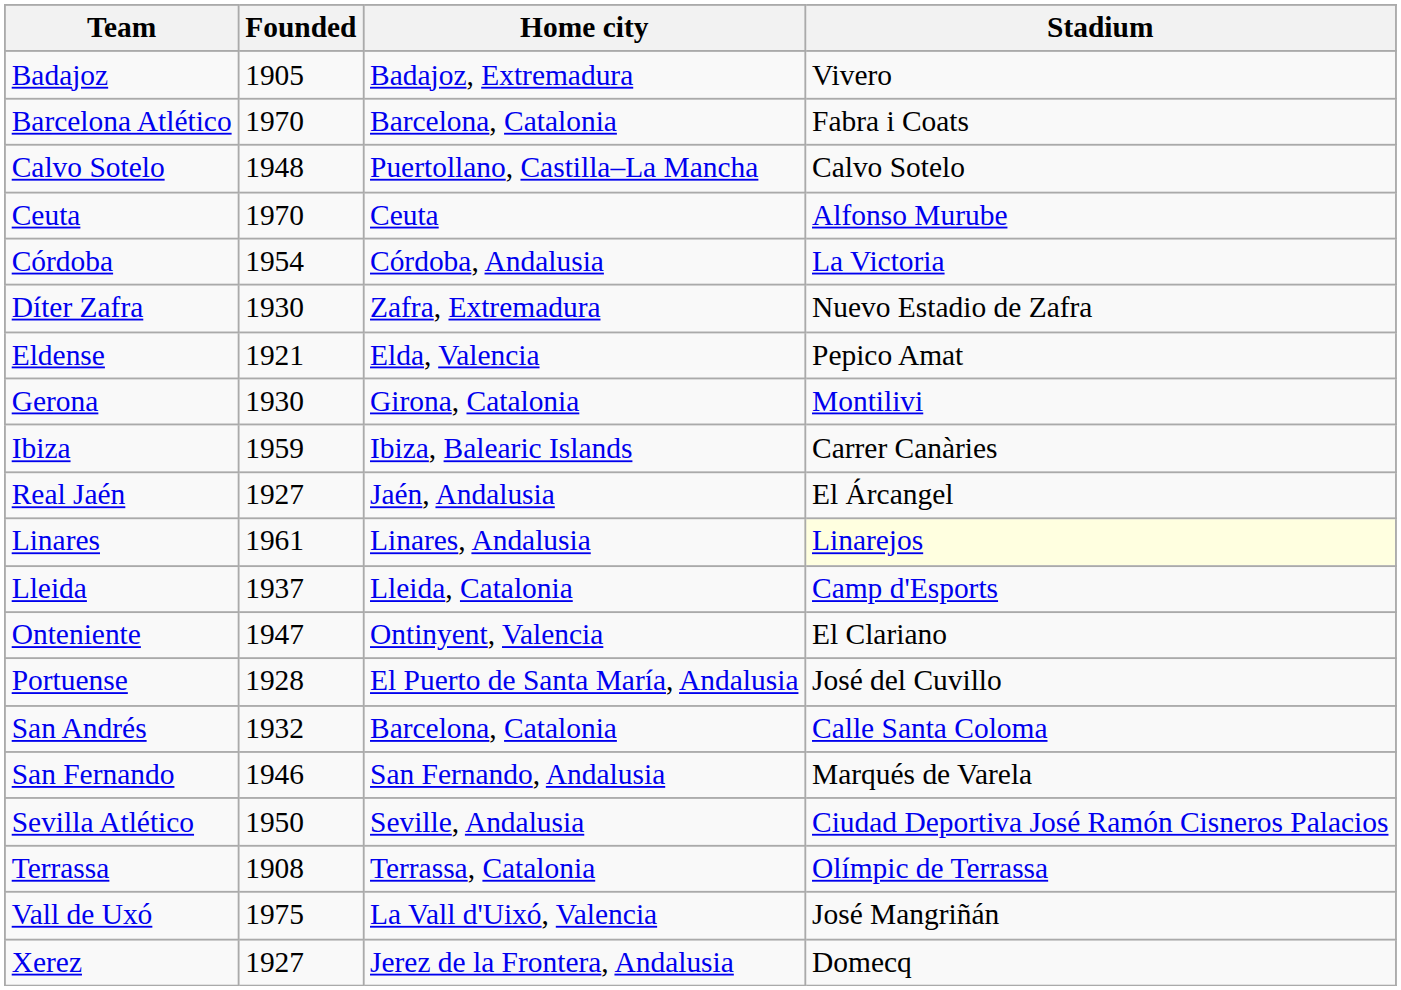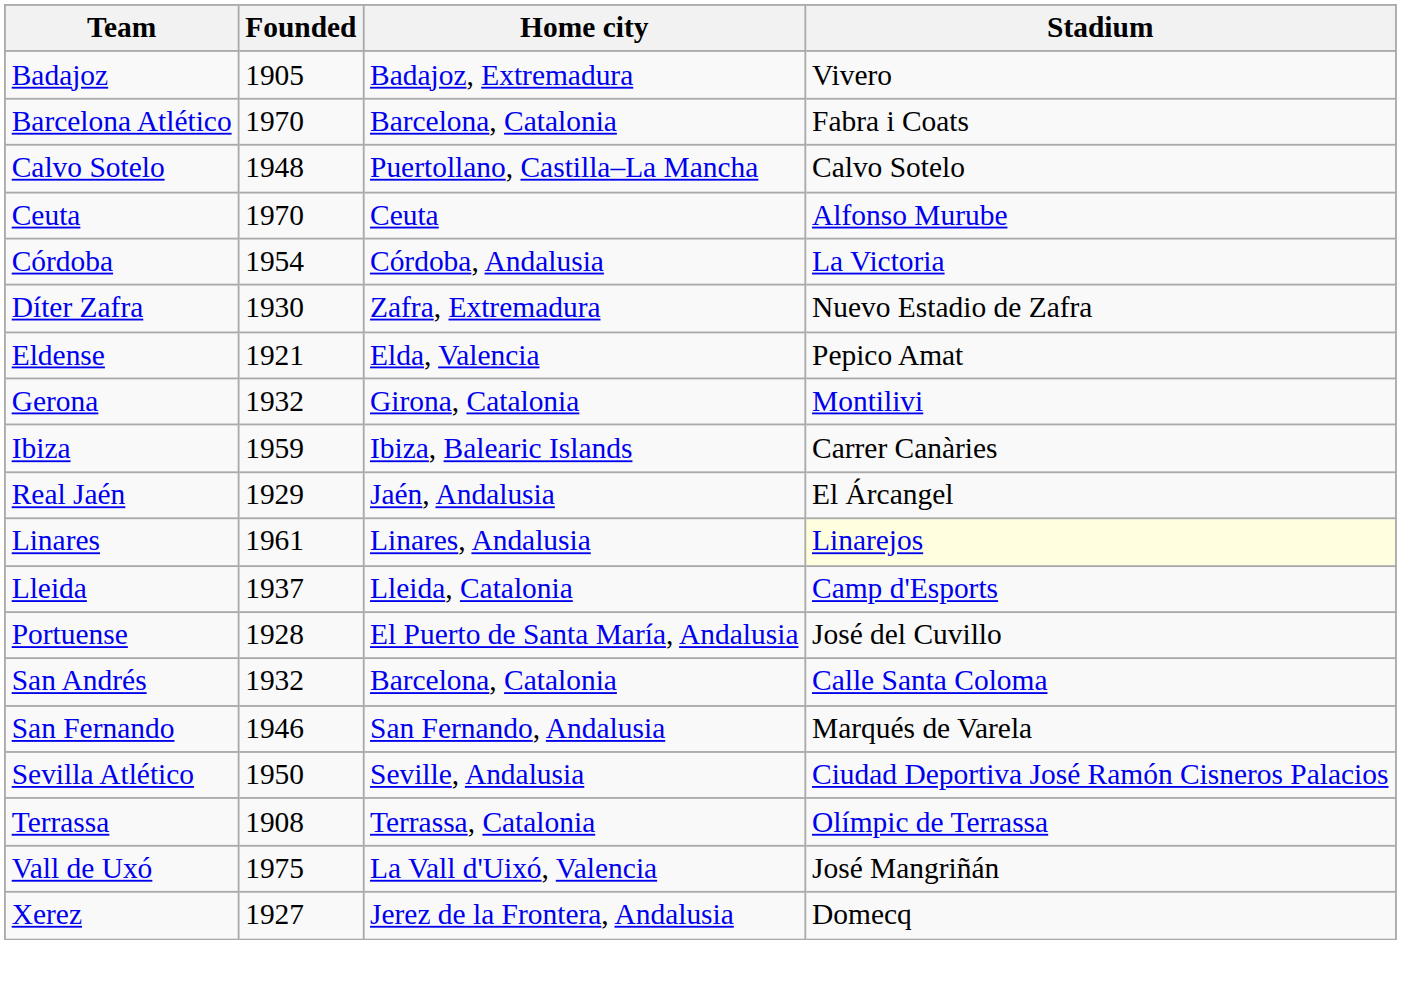 <table class="wikitable sortable">
 <tr>
 <th>Team</th>
 <th>Founded</th>
 <th>Home city</th>
 <th>Stadium</th>
 </tr>
 <tr>
 <td><a href='#'>Badajoz</a></td>
 <td>1905</td>
 <td><a href='#'>Badajoz</a>, <a href='#'>Extremadura</a></td>
 <td>Vivero</td>
 </tr>
 <tr>
 <td><a href='#'>Barcelona Atlético</a></td>
 <td>1970</td>
 <td><a href='#'>Barcelona</a>, <a href='#'>Catalonia</a></td>
 <td>Fabra i Coats</td>
 </tr>
 <tr>
 <td><a href='#'>Calvo Sotelo</a></td>
 <td>1948</td>
 <td><a href='#'>Puertollano</a>, <a href='#'>Castilla–La Mancha</a></td>
 <td>Calvo Sotelo</td>
 </tr>
 <tr>
 <td><a href='#'>Ceuta</a></td>
 <td>1970</td>
 <td><a href='#'>Ceuta</a></td>
 <td><a href='#'>Alfonso Murube</a></td>
 </tr>
 <tr>
 <td><a href='#'>Córdoba</a></td>
 <td>1954</td>
 <td><a href='#'>Córdoba</a>, <a href='#'>Andalusia</a></td>
 <td><a href='#'>La Victoria</a></td>
 </tr>
 <tr>
 <td><a href='#'>Díter Zafra</a></td>
 <td>1930</td>
 <td><a href='#'>Zafra</a>, <a href='#'>Extremadura</a></td>
 <td>Nuevo Estadio de Zafra</td>
 </tr>
 <tr>
 <td><a href='#'>Eldense</a></td>
 <td>1921</td>
 <td><a href='#'>Elda</a>, <a href='#'>Valencia</a></td>
 <td>Pepico Amat</td>
 </tr>
 <tr>
 <td><a href='#'>Gerona</a></td>
-<td>1930</td>
+<td>1932</td>
 <td><a href='#'>Girona</a>, <a href='#'>Catalonia</a></td>
 <td><a href='#'>Montilivi</a></td>
 </tr>
 <tr>
 <td><a href='#'>Ibiza</a></td>
 <td>1959</td>
 <td><a href='#'>Ibiza</a>, <a href='#'>Balearic Islands</a></td>
 <td>Carrer Canàries</td>
 </tr>
 <tr>
 <td><a href='#'>Real Jaén</a></td>
-<td>1927</td>
+<td>1929</td>
 <td><a href='#'>Jaén</a>, <a href='#'>Andalusia</a></td>
 <td>El Árcangel</td>
 </tr>
 <tr>
 <td><a href='#'>Linares</a></td>
 <td>1961</td>
 <td><a href='#'>Linares</a>, <a href='#'>Andalusia</a></td>
 <td style="background: lightyellow;"><a href='#'>Linarejos</a></td>
 </tr>
 <tr>
 <td><a href='#'>Lleida</a></td>
 <td>1937</td>
 <td><a href='#'>Lleida</a>, <a href='#'>Catalonia</a></td>
 <td><a href='#'>Camp d'Esports</a></td>
-</tr>
-<tr>
-<td><a href='#'>Onteniente</a></td>
-<td>1947</td>
-<td><a href='#'>Ontinyent</a>, <a href='#'>Valencia</a></td>
-<td>El Clariano</td>
 </tr>
 <tr>
 <td><a href='#'>Portuense</a></td>
 <td>1928</td>
 <td><a href='#'>El Puerto de Santa María</a>, <a href='#'>Andalusia</a></td>
 <td>José del Cuvillo</td>
 </tr>
 <tr>
 <td><a href='#'>San Andrés</a></td>
 <td>1932</td>
 <td><a href='#'>Barcelona</a>, <a href='#'>Catalonia</a></td>
 <td><a href='#'>Calle Santa Coloma</a></td>
 </tr>
 <tr>
 <td><a href='#'>San Fernando</a></td>
 <td>1946</td>
 <td><a href='#'>San Fernando</a>, <a href='#'>Andalusia</a></td>
 <td>Marqués de Varela</td>
 </tr>
 <tr>
 <td><a href='#'>Sevilla Atlético</a></td>
 <td>1950</td>
 <td><a href='#'>Seville</a>, <a href='#'>Andalusia</a></td>
 <td><a href='#'>Ciudad Deportiva José Ramón Cisneros Palacios</a></td>
 </tr>
 <tr>
 <td><a href='#'>Terrassa</a></td>
 <td>1908</td>
 <td><a href='#'>Terrassa</a>, <a href='#'>Catalonia</a></td>
 <td><a href='#'>Olímpic de Terrassa</a></td>
 </tr>
 <tr>
 <td><a href='#'>Vall de Uxó</a></td>
 <td>1975</td>
 <td><a href='#'>La Vall d'Uixó</a>, <a href='#'>Valencia</a></td>
 <td>José Mangriñán</td>
 </tr>
 <tr>
 <td><a href='#'>Xerez</a></td>
 <td>1927</td>
 <td><a href='#'>Jerez de la Frontera</a>, <a href='#'>Andalusia</a></td>
 <td>Domecq</td>
 </tr>
 </table>
